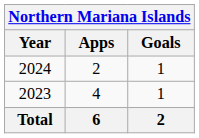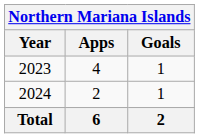 <table class="wikitable" style="text-align:center">
 <tr>
 <th colspan=3><a href='#'>Northern Mariana Islands</a></th>
 </tr>
 <tr>
 <th>Year</th>
 <th>Apps</th>
 <th>Goals</th>
 </tr>
 <tr>
-<td>2024</td>
-<td>2</td>
+<td>2023</td>
+<td>4</td>
 <td>1</td>
 </tr>
 <tr>
-<td>2023</td>
-<td>4</td>
+<td>2024</td>
+<td>2</td>
 <td>1</td>
 </tr>
 <tr>
 <th>Total</th>
 <th>6</th>
 <th>2</th>
 </tr>
 </table>
